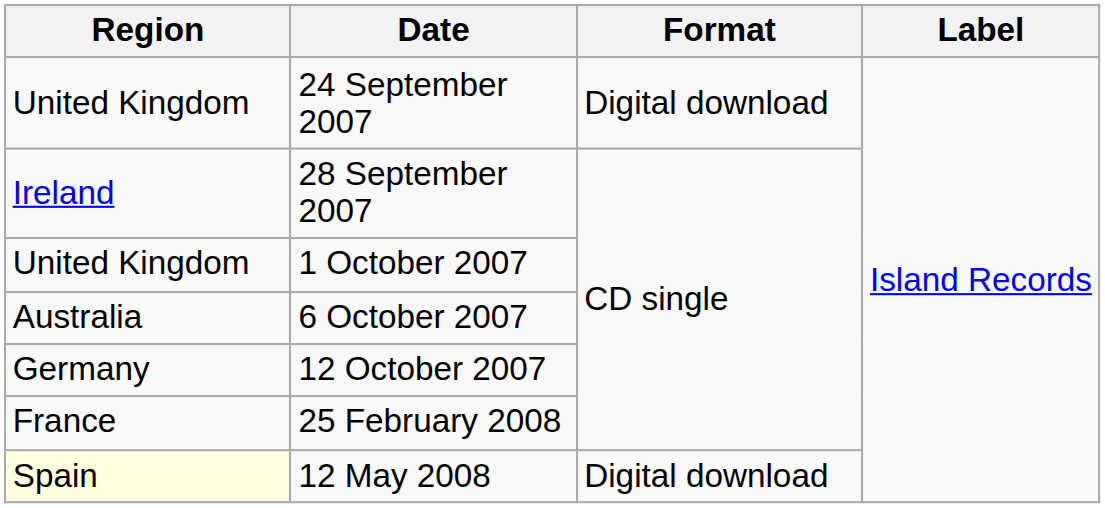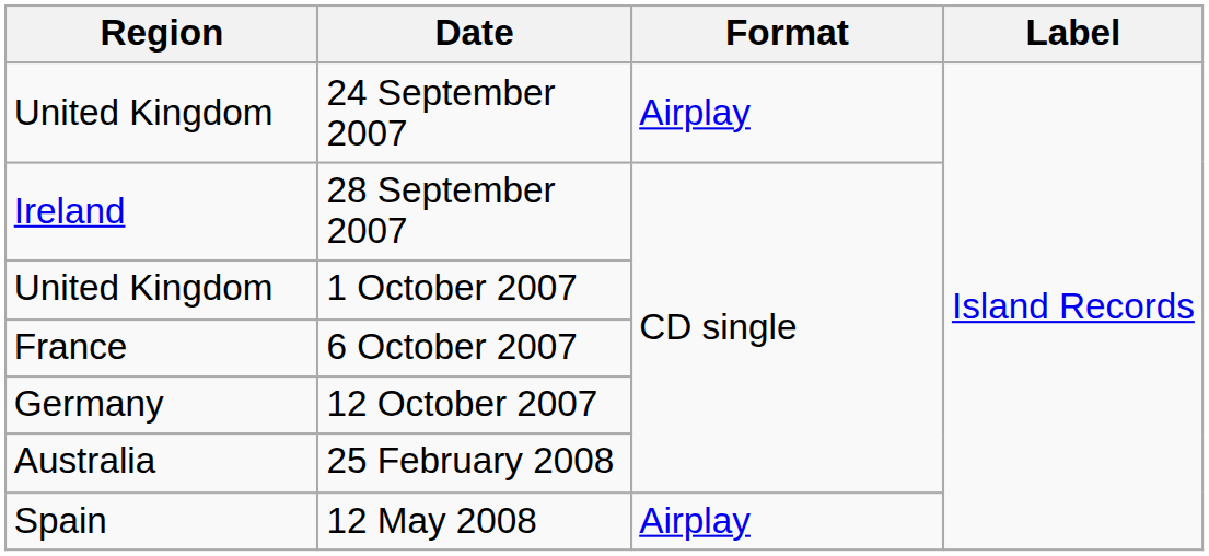 <table class="wikitable">
 <tr>
 <th style="width:130px;">Region</th>
 <th style="width:130px;">Date</th>
 <th style="width:130px;">Format</th>
 <th>Label</th>
 </tr>
 <tr>
 <td>United Kingdom</td>
 <td>24 September 2007</td>
-<td>Digital download</td>
+<td><a href='#'>Airplay</a></td>
 <td rowspan="7"><a href='#'>Island Records</a></td>
 </tr>
 <tr>
 <td><a href='#'>Ireland</a></td>
 <td>28 September 2007</td>
 <td rowspan="5">CD single</td>
 </tr>
 <tr>
 <td>United Kingdom</td>
 <td>1 October 2007</td>
 </tr>
 <tr>
-<td>Australia</td>
+<td>France</td>
 <td>6 October 2007</td>
 </tr>
 <tr>
 <td>Germany</td>
 <td>12 October 2007</td>
 </tr>
 <tr>
-<td>France</td>
+<td>Australia</td>
 <td>25 February 2008</td>
 </tr>
 <tr>
-<td style="background: lightyellow;">Spain</td>
+<td>Spain</td>
 <td>12 May 2008</td>
-<td>Digital download</td>
+<td><a href='#'>Airplay</a></td>
 </tr>
 </table>
